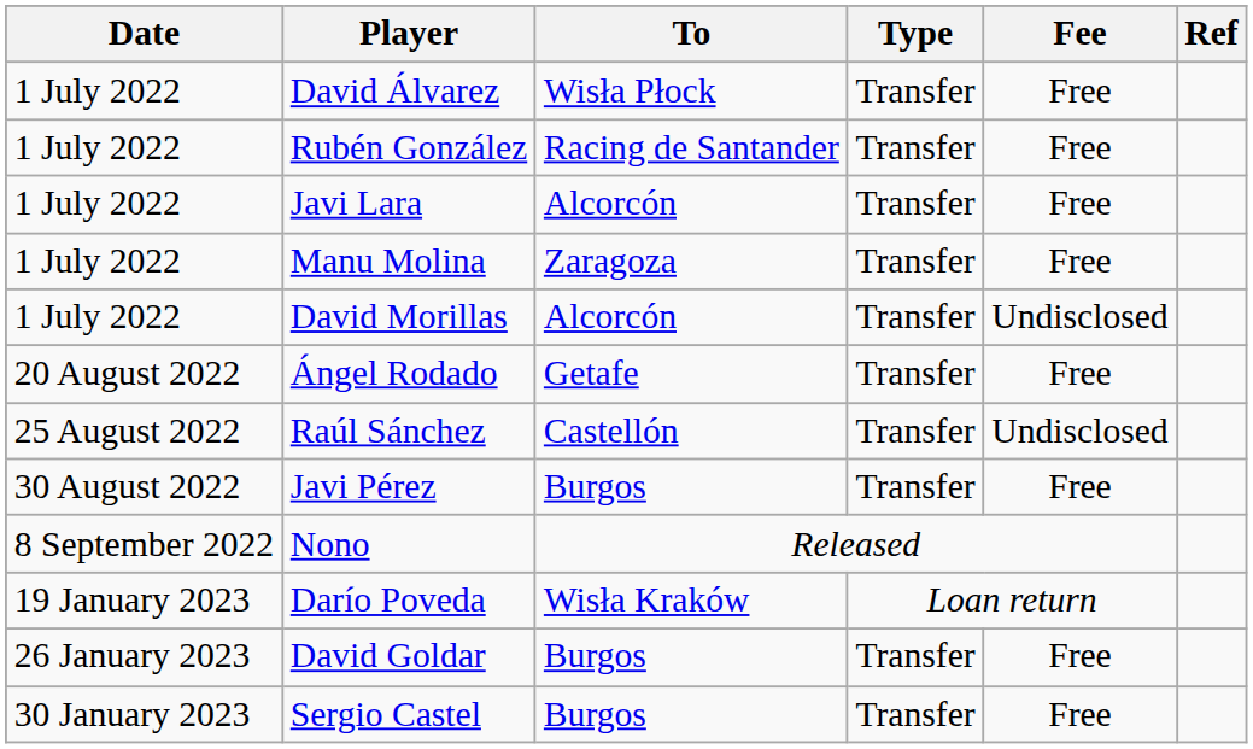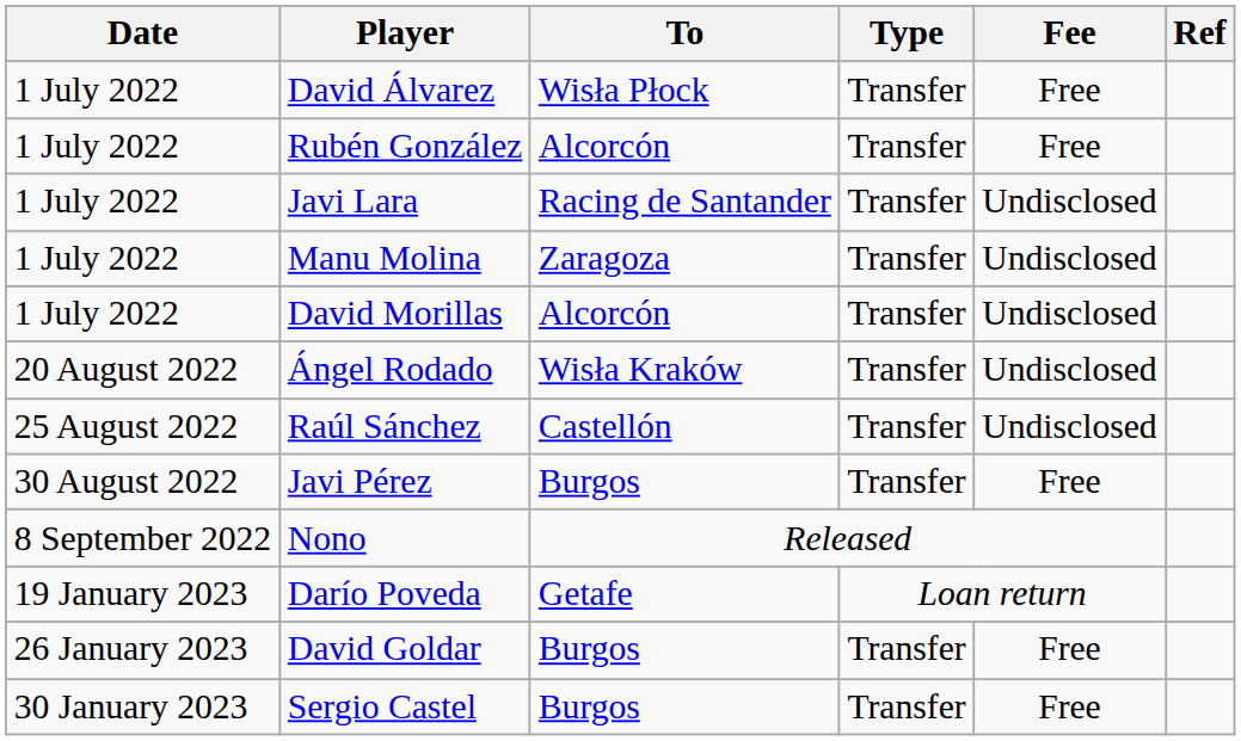 <table class="wikitable">
 <tr>
 <th>Date</th>
 <th>Player</th>
 <th>To</th>
 <th>Type</th>
 <th>Fee</th>
 <th>Ref</th>
 </tr>
 <tr>
 <td>1 July 2022</td>
 <td> <a href='#'>David Álvarez</a></td>
 <td> <a href='#'>Wisła Płock</a></td>
 <td align=center>Transfer</td>
 <td align=center>Free</td>
 <td align=center></td>
 </tr>
 <tr>
 <td>1 July 2022</td>
 <td> <a href='#'>Rubén González</a></td>
-<td><a href='#'>Racing de Santander</a></td>
+<td><a href='#'>Alcorcón</a></td>
 <td align=center>Transfer</td>
 <td align=center>Free</td>
 <td align=center></td>
 </tr>
 <tr>
 <td>1 July 2022</td>
 <td> <a href='#'>Javi Lara</a></td>
-<td><a href='#'>Alcorcón</a></td>
+<td><a href='#'>Racing de Santander</a></td>
 <td align=center>Transfer</td>
-<td align=center>Free</td>
+<td align=center>Undisclosed</td>
 <td align=center></td>
 </tr>
 <tr>
 <td>1 July 2022</td>
 <td> <a href='#'>Manu Molina</a></td>
 <td><a href='#'>Zaragoza</a></td>
 <td align=center>Transfer</td>
-<td align=center>Free</td>
+<td align=center>Undisclosed</td>
 <td align=center></td>
 </tr>
 <tr>
 <td>1 July 2022</td>
 <td> <a href='#'>David Morillas</a></td>
 <td><a href='#'>Alcorcón</a></td>
 <td align=center>Transfer</td>
 <td align=center>Undisclosed</td>
 <td align=center></td>
 </tr>
 <tr>
 <td>20 August 2022</td>
 <td> <a href='#'>Ángel Rodado</a></td>
-<td><a href='#'>Getafe</a></td>
+<td> <a href='#'>Wisła Kraków</a></td>
 <td align=center>Transfer</td>
-<td align=center>Free</td>
+<td align=center>Undisclosed</td>
 <td align=center></td>
 </tr>
 <tr>
 <td>25 August 2022</td>
 <td> <a href='#'>Raúl Sánchez</a></td>
 <td><a href='#'>Castellón</a></td>
 <td align=center>Transfer</td>
 <td align=center>Undisclosed</td>
 <td align=center></td>
 </tr>
 <tr>
 <td>30 August 2022</td>
 <td> <a href='#'>Javi Pérez</a></td>
 <td><a href='#'>Burgos</a></td>
 <td align=center>Transfer</td>
 <td align=center>Free</td>
 <td align=center></td>
 </tr>
 <tr>
 <td>8 September 2022</td>
 <td> <a href='#'>Nono</a></td>
 <td colspan=3 align=center><em>Released</em></td>
 <td align=center></td>
 </tr>
 <tr>
 <td>19 January 2023</td>
 <td> <a href='#'>Darío Poveda</a></td>
-<td> <a href='#'>Wisła Kraków</a></td>
+<td><a href='#'>Getafe</a></td>
 <td colspan=2 align=center><em>Loan return</em></td>
 <td align=center></td>
 </tr>
 <tr>
 <td>26 January 2023</td>
 <td> <a href='#'>David Goldar</a></td>
 <td><a href='#'>Burgos</a></td>
 <td align=center>Transfer</td>
 <td align=center>Free</td>
 <td align=center></td>
 </tr>
 <tr>
 <td>30 January 2023</td>
 <td> <a href='#'>Sergio Castel</a></td>
 <td><a href='#'>Burgos</a></td>
 <td align=center>Transfer</td>
 <td align=center>Free</td>
 <td align=center></td>
 </tr>
 </table>
